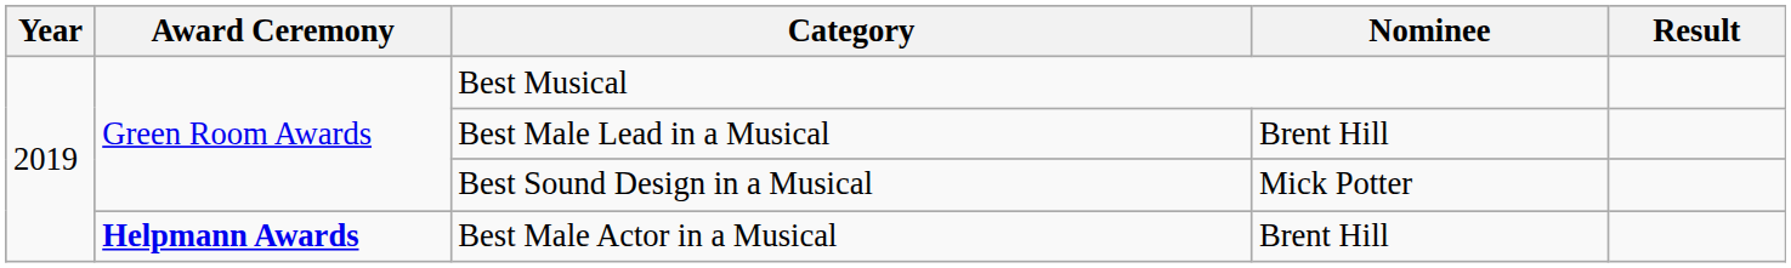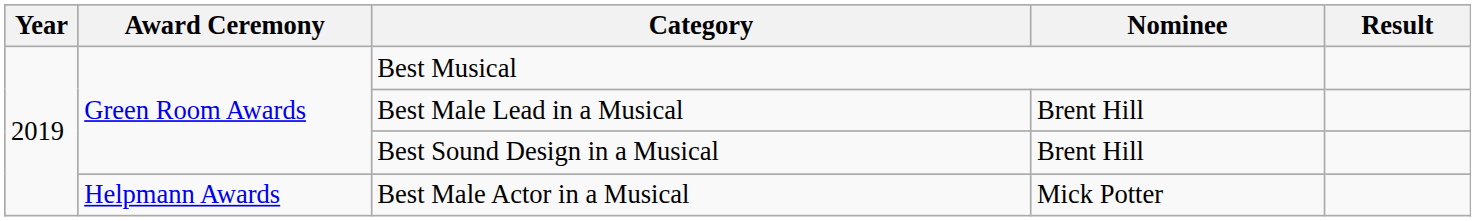 <table class="wikitable" style="width:100%;">
 <tr>
 <th style="width:5%;">Year</th>
 <th style="width:20%;">Award Ceremony</th>
 <th style="width:45%;">Category</th>
 <th style="width:20%;">Nominee</th>
 <th style="width:10%;">Result</th>
 </tr>
 <tr>
 <td rowspan="4">2019</td>
 <td rowspan="3"><a href='#'>Green Room Awards</a></td>
 <td colspan="2">Best Musical</td>
 <td></td>
 </tr>
 <tr>
 <td>Best Male Lead in a Musical</td>
 <td Brent Hill>Brent Hill</td>
 <td></td>
 </tr>
 <tr>
 <td>Best Sound Design in a Musical</td>
+<td>Brent Hill</td>
+<td></td>
+</tr>
+<tr>
+<td><a href='#'>Helpmann Awards</a></td>
+<td>Best Male Actor in a Musical</td>
 <td Mick Potter>Mick Potter</td>
 <td></td>
 </tr>
-<tr>
-<td><strong><a href='#'>Helpmann Awards</a></strong></td>
-<td>Best Male Actor in a Musical</td>
-<td>Brent Hill</td>
-<td></td>
-</tr>
 </table>
